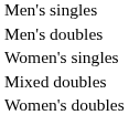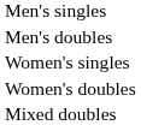 <table>
 <tr>
 <td>Men's singles<br></td>
 <td></td>
 <td></td>
 <td></td>
 </tr>
 <tr>
 <td>Men's doubles<br></td>
 <td></td>
 <td></td>
 <td></td>
 </tr>
 <tr>
 <td>Women's singles<br></td>
 <td></td>
 <td></td>
 <td></td>
 </tr>
 <tr>
+<td>Women's doubles<br></td>
+<td></td>
+<td></td>
+<td></td>
+</tr>
+<tr>
 <td>Mixed doubles<br></td>
 <td></td>
 <td><br></td>
 <td></td>
 </tr>
-<tr>
-<td>Women's doubles<br></td>
-<td></td>
-<td></td>
-<td></td>
-</tr>
 </table>
